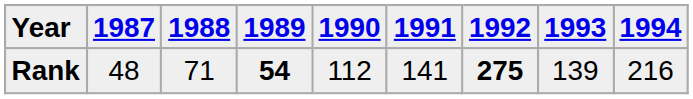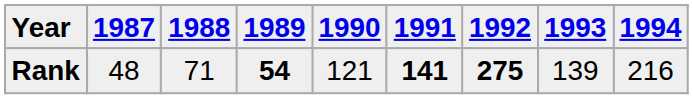 <table class="wikitable" style="font-size: 85%">
 <tr bgcolor="#EFEFEF">
 <td><strong>Year</strong></td>
 <td align="center" bgcolor="#EFEFEF"><strong><a href='#'>1987</a></strong></td>
 <td align="center" bgcolor="#EFEFEF"><strong><a href='#'>1988</a></strong></td>
 <td align="center" bgcolor="#EFEFEF"><strong><a href='#'>1989</a></strong></td>
 <td align="center" bgcolor="#EFEFEF"><strong><a href='#'>1990</a></strong></td>
 <td align="center" bgcolor="#EFEFEF"><strong><a href='#'>1991</a></strong></td>
 <td align="center" bgcolor="#EFEFEF"><strong><a href='#'>1992</a></strong></td>
 <td align="center" bgcolor="#EFEFEF"><strong><a href='#'>1993</a></strong></td>
 <td align="center" bgcolor="#EFEFEF"><strong><a href='#'>1994</a></strong></td>
 </tr>
 <tr bgcolor="#EFEFEF">
 <td><strong>Rank</strong></td>
 <td align="center" bgcolor="#EFEFEF">48</td>
 <td align="center" bgcolor="#EFEFEF"> 71</td>
 <td align="center" bgcolor="#EFEFEF"> <strong>54</strong></td>
-<td align="center" bgcolor="#EFEFEF"> 112</td>
-<td align="center" bgcolor="#EFEFEF"> 141</td>
+<td align="center" bgcolor="#EFEFEF"> 121</td>
+<td align="center" bgcolor="#EFEFEF"><strong> 141</strong></td>
 <td align="center" bgcolor="#EFEFEF"><strong> 275</strong></td>
 <td align="center" bgcolor="#EFEFEF"> 139</td>
 <td align="center" bgcolor="#EFEFEF"> 216</td>
 </tr>
 </table>
